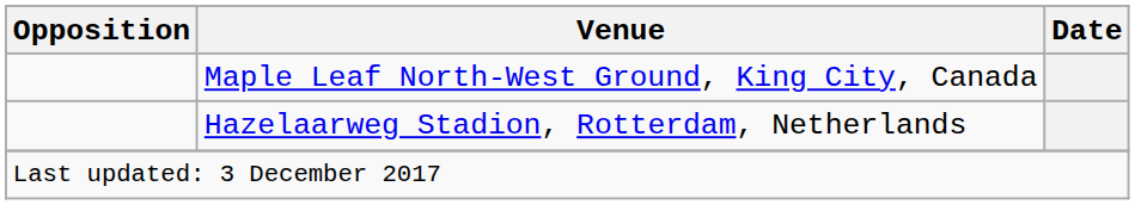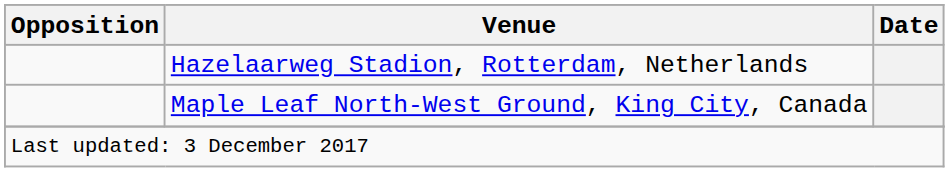 <table class="wikitable sortable">
 <tr>
 <th scope=col>Opposition</th>
 <th scope=col>Venue</th>
 <th scope=col>Date</th>
 </tr>
 <tr>
 <td scope=row></td>
-<td><a href='#'>Maple Leaf North-West Ground</a>, <a href='#'>King City</a>, Canada</td>
+<td><a href='#'>Hazelaarweg Stadion</a>, <a href='#'>Rotterdam</a>, Netherlands</td>
 <th scope=row></th>
 </tr>
 <tr>
 <td scope=row></td>
-<td><a href='#'>Hazelaarweg Stadion</a>, <a href='#'>Rotterdam</a>, Netherlands</td>
+<td><a href='#'>Maple Leaf North-West Ground</a>, <a href='#'>King City</a>, Canada</td>
 <th scope=row></th>
 </tr>
 <tr>
 </tr>
 <tr class=sortbottom>
 <td colspan=3><small>Last updated: 3 December 2017</small></td>
 </tr>
 </table>
